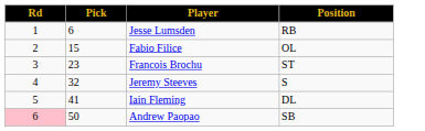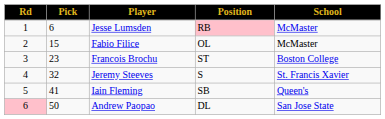 <table class="wikitable sortable">
 <tr>
 <th style="background:black;color:#e1b81e;"  width="8%">Rd</th>
 <th style="background:black;color:#e1b81e;"  width="8%">Pick</th>
 <th style="background:black;color:#e1b81e;"  width="20%">Player</th>
 <th style="background:black;color:#e1b81e;"  width="15%">Position</th>
+<th style="background:black;color:#e1b81e;"  width="20%">School</th>
 </tr>
 <tr>
 <td align=center>1</td>
 <td>6</td>
 <td><a href='#'>Jesse Lumsden</a></td>
-<td>RB</td>
+<td style="background: pink;">RB</td>
+<td><a href='#'>McMaster</a></td>
 </tr>
 <tr>
 <td align=center>2</td>
 <td>15</td>
 <td><a href='#'>Fabio Filice</a></td>
 <td>OL</td>
+<td>McMaster</td>
 </tr>
 <tr>
 <td align=center>3</td>
 <td>23</td>
 <td><a href='#'>Francois Brochu</a></td>
 <td>ST</td>
+<td><a href='#'>Boston College</a></td>
 </tr>
 <tr>
 <td align=center>4</td>
 <td>32</td>
 <td><a href='#'>Jeremy Steeves</a></td>
 <td>S</td>
+<td><a href='#'>St. Francis Xavier</a></td>
 </tr>
 <tr>
 <td align=center>5</td>
 <td>41</td>
 <td><a href='#'>Iain Fleming</a></td>
-<td>DL</td>
+<td>SB</td>
+<td><a href='#'>Queen's</a></td>
 </tr>
 <tr>
 <td align=center style="background: pink;">6</td>
 <td>50</td>
 <td><a href='#'>Andrew Paopao</a></td>
-<td>SB</td>
+<td>DL</td>
+<td><a href='#'>San Jose State</a></td>
 </tr>
 </table>
